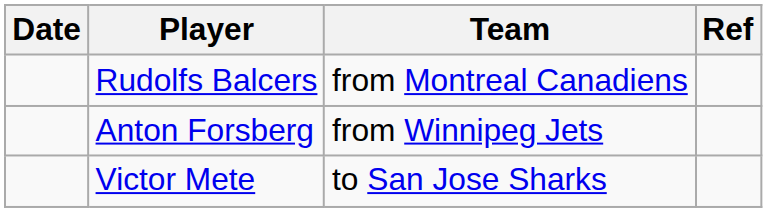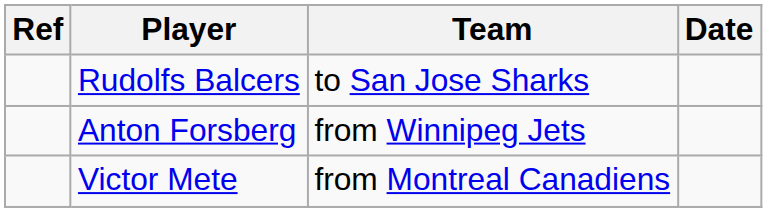 <table class="wikitable">
 <tr>
-<th>Date</th>
+<th>Ref</th>
 <th>Player</th>
 <th>Team</th>
-<th>Ref</th>
+<th>Date</th>
 </tr>
 <tr>
 <td></td>
 <td><a href='#'>Rudolfs Balcers</a></td>
-<td>from <a href='#'>Montreal Canadiens</a></td>
+<td>to <a href='#'>San Jose Sharks</a></td>
 <td></td>
 </tr>
 <tr>
 <td></td>
 <td><a href='#'>Anton Forsberg</a></td>
 <td>from <a href='#'>Winnipeg Jets</a></td>
 <td></td>
 </tr>
 <tr>
 <td></td>
 <td><a href='#'>Victor Mete</a></td>
-<td>to <a href='#'>San Jose Sharks</a></td>
+<td>from <a href='#'>Montreal Canadiens</a></td>
 <td></td>
 </tr>
 </table>
